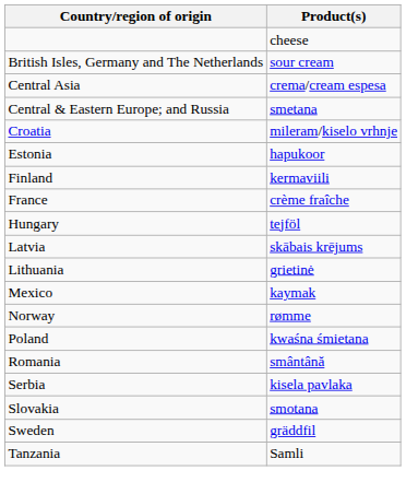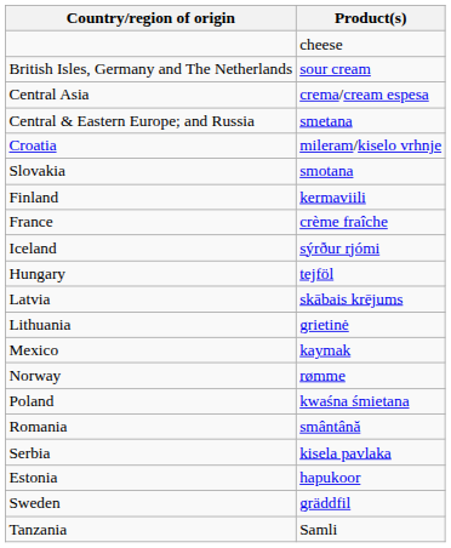 <table class="wikitable sortable">
 <tr>
 <th>Country/region of origin</th>
 <th>Product(s)</th>
 </tr>
 <tr>
 <td></td>
 <td>cheese</td>
 </tr>
 <tr>
 <td>British Isles, Germany and The Netherlands</td>
 <td><a href='#'>sour cream</a></td>
 </tr>
 <tr>
 <td>Central Asia</td>
 <td><a href='#'>crema</a>/<a href='#'>cream espesa</a></td>
 </tr>
 <tr>
 <td>Central & Eastern Europe; and Russia</td>
 <td><a href='#'>smetana</a></td>
 </tr>
 <tr>
 <td><a href='#'>Croatia</a></td>
 <td><a href='#'>mileram</a>/<a href='#'>kiselo vrhnje</a></td>
 </tr>
 <tr>
-<td>Estonia</td>
-<td><a href='#'>hapukoor</a></td>
+<td>Slovakia</td>
+<td><a href='#'>smotana</a></td>
 </tr>
 <tr>
 <td>Finland</td>
 <td><a href='#'>kermaviili</a></td>
 </tr>
 <tr>
 <td>France</td>
 <td><a href='#'>crème fraîche</a></td>
+</tr>
+<tr>
+<td>Iceland</td>
+<td><a href='#'>sýrður rjómi</a></td>
 </tr>
 <tr>
 <td>Hungary</td>
 <td><a href='#'>tejföl</a></td>
 </tr>
 <tr>
 <td>Latvia</td>
 <td><a href='#'>skābais krējums</a></td>
 </tr>
 <tr>
 <td>Lithuania</td>
 <td><a href='#'>grietinė</a></td>
 </tr>
 <tr>
 <td>Mexico</td>
 <td><a href='#'>kaymak</a></td>
 </tr>
 <tr>
 <td>Norway</td>
 <td><a href='#'>rømme</a></td>
 </tr>
 <tr>
 <td>Poland</td>
 <td><a href='#'>kwaśna śmietana</a></td>
 </tr>
 <tr>
 <td>Romania</td>
 <td><a href='#'>smântână</a></td>
 </tr>
 <tr>
 <td>Serbia</td>
 <td><a href='#'>kisela pavlaka</a></td>
 </tr>
 <tr>
-<td>Slovakia</td>
-<td><a href='#'>smotana</a></td>
+<td>Estonia</td>
+<td><a href='#'>hapukoor</a></td>
 </tr>
 <tr>
 <td>Sweden</td>
 <td><a href='#'>gräddfil</a></td>
 </tr>
 <tr>
 <td>Tanzania</td>
 <td>Samli</td>
 </tr>
 </table>
